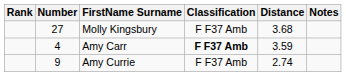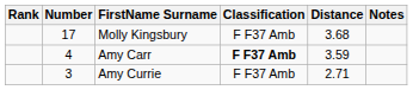 <table class="wikitable sortable" style="text-align:center">
 <tr>
 <th>Rank</th>
 <th>Number</th>
 <th>FirstName Surname</th>
 <th>Classification</th>
 <th>Distance</th>
 <th>Notes</th>
 </tr>
 <tr>
 <td></td>
-<td>27</td>
+<td>17</td>
 <td style="text-align:left"> Molly Kingsbury</td>
 <td>F F37 Amb</td>
 <td>3.68</td>
 <td></td>
 </tr>
 <tr>
 <td></td>
 <td>4</td>
 <td style="text-align:left"> Amy Carr</td>
 <td><strong>F F37 Amb</strong></td>
 <td>3.59</td>
 <td></td>
 </tr>
 <tr>
 <td></td>
-<td>9</td>
+<td>3</td>
 <td style="text-align:left"> Amy Currie</td>
 <td>F F37 Amb</td>
-<td>2.74</td>
+<td>2.71</td>
 <td></td>
 </tr>
 </table>
